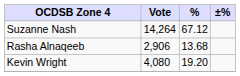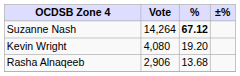 <table class="wikitable">
 <tr>
 <th style="background:#DDDDFF" width="200px">OCDSB Zone 4</th>
 <th style="background:#DDDDFF" width="50px">Vote</th>
 <th style="background:#DDDDFF" width="30px">%</th>
 <th style="background:#DDDDFF" width="30px">±%</th>
 </tr>
 <tr>
 <td>Suzanne Nash</td>
 <td>14,264</td>
-<td>67.12</td>
+<td><strong>67.12</strong></td>
+<td></td>
+</tr>
+<tr>
+<td>Kevin Wright</td>
+<td>4,080</td>
+<td>19.20</td>
 <td></td>
 </tr>
 <tr>
 <td>Rasha Alnaqeeb</td>
 <td>2,906</td>
 <td>13.68</td>
 <td></td>
 </tr>
 <tr>
-<td>Kevin Wright</td>
-<td>4,080</td>
-<td>19.20</td>
-<td></td>
-</tr>
-<tr>
 </tr>
 </table>
